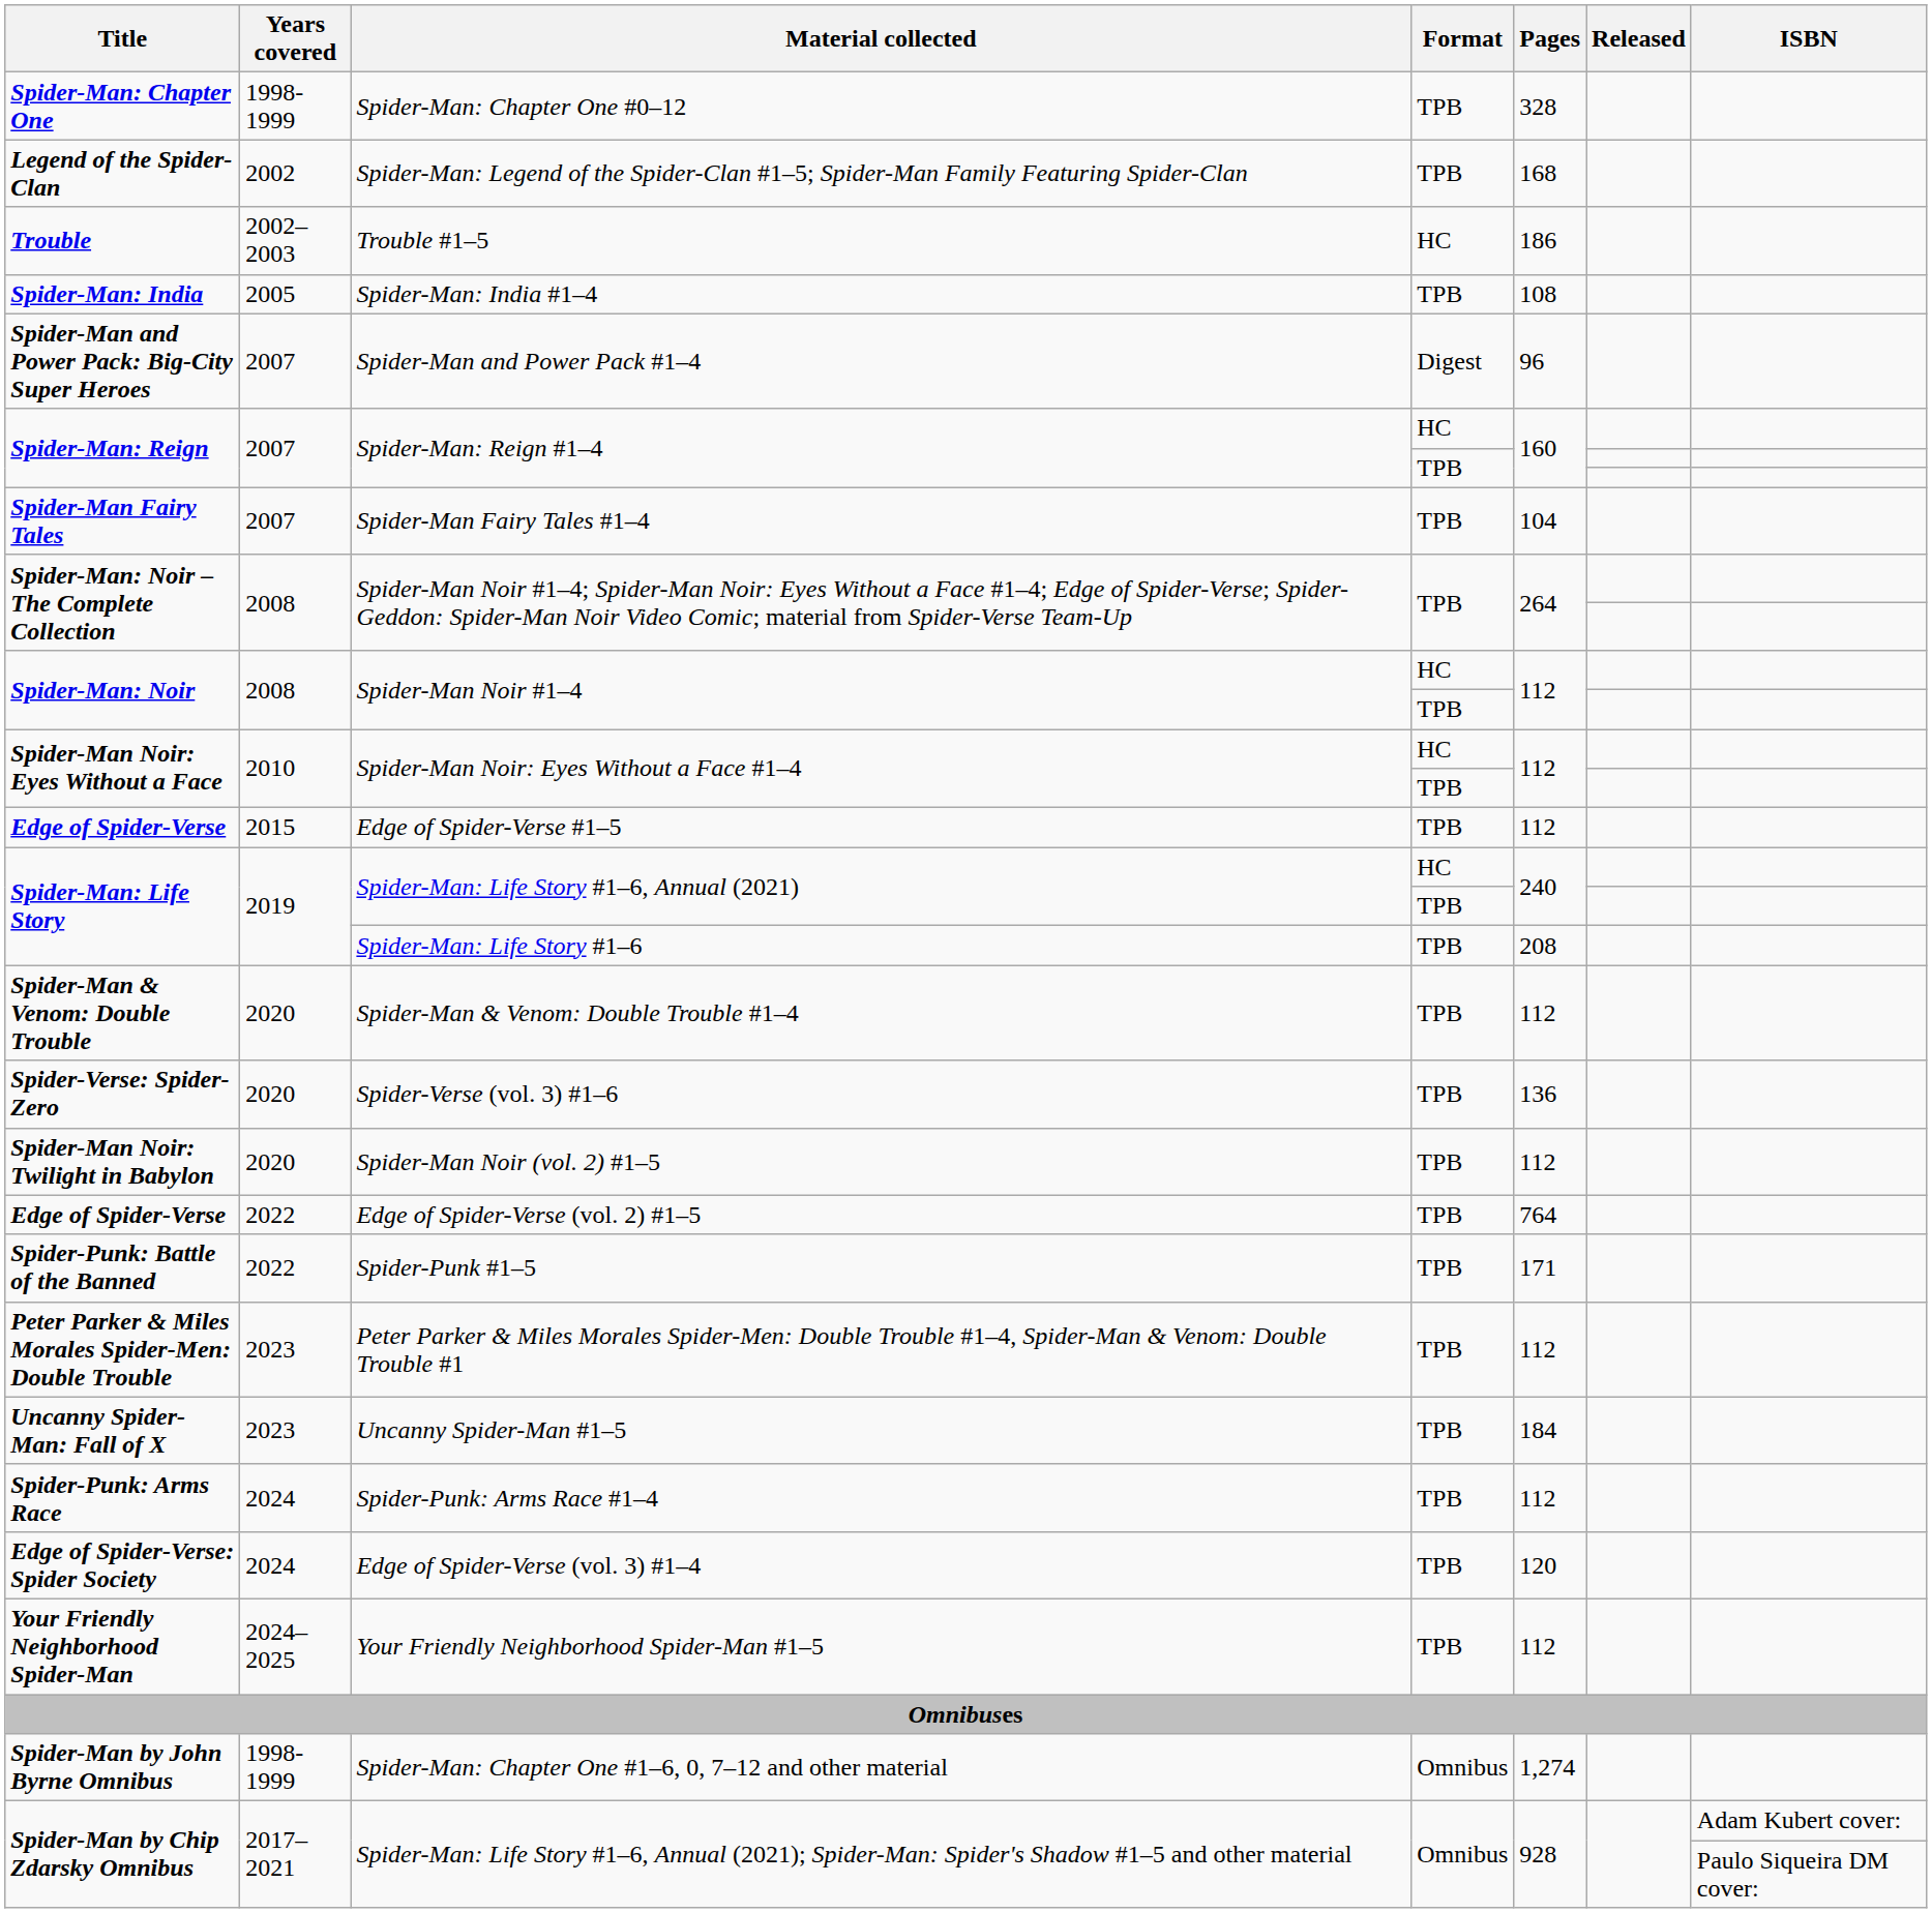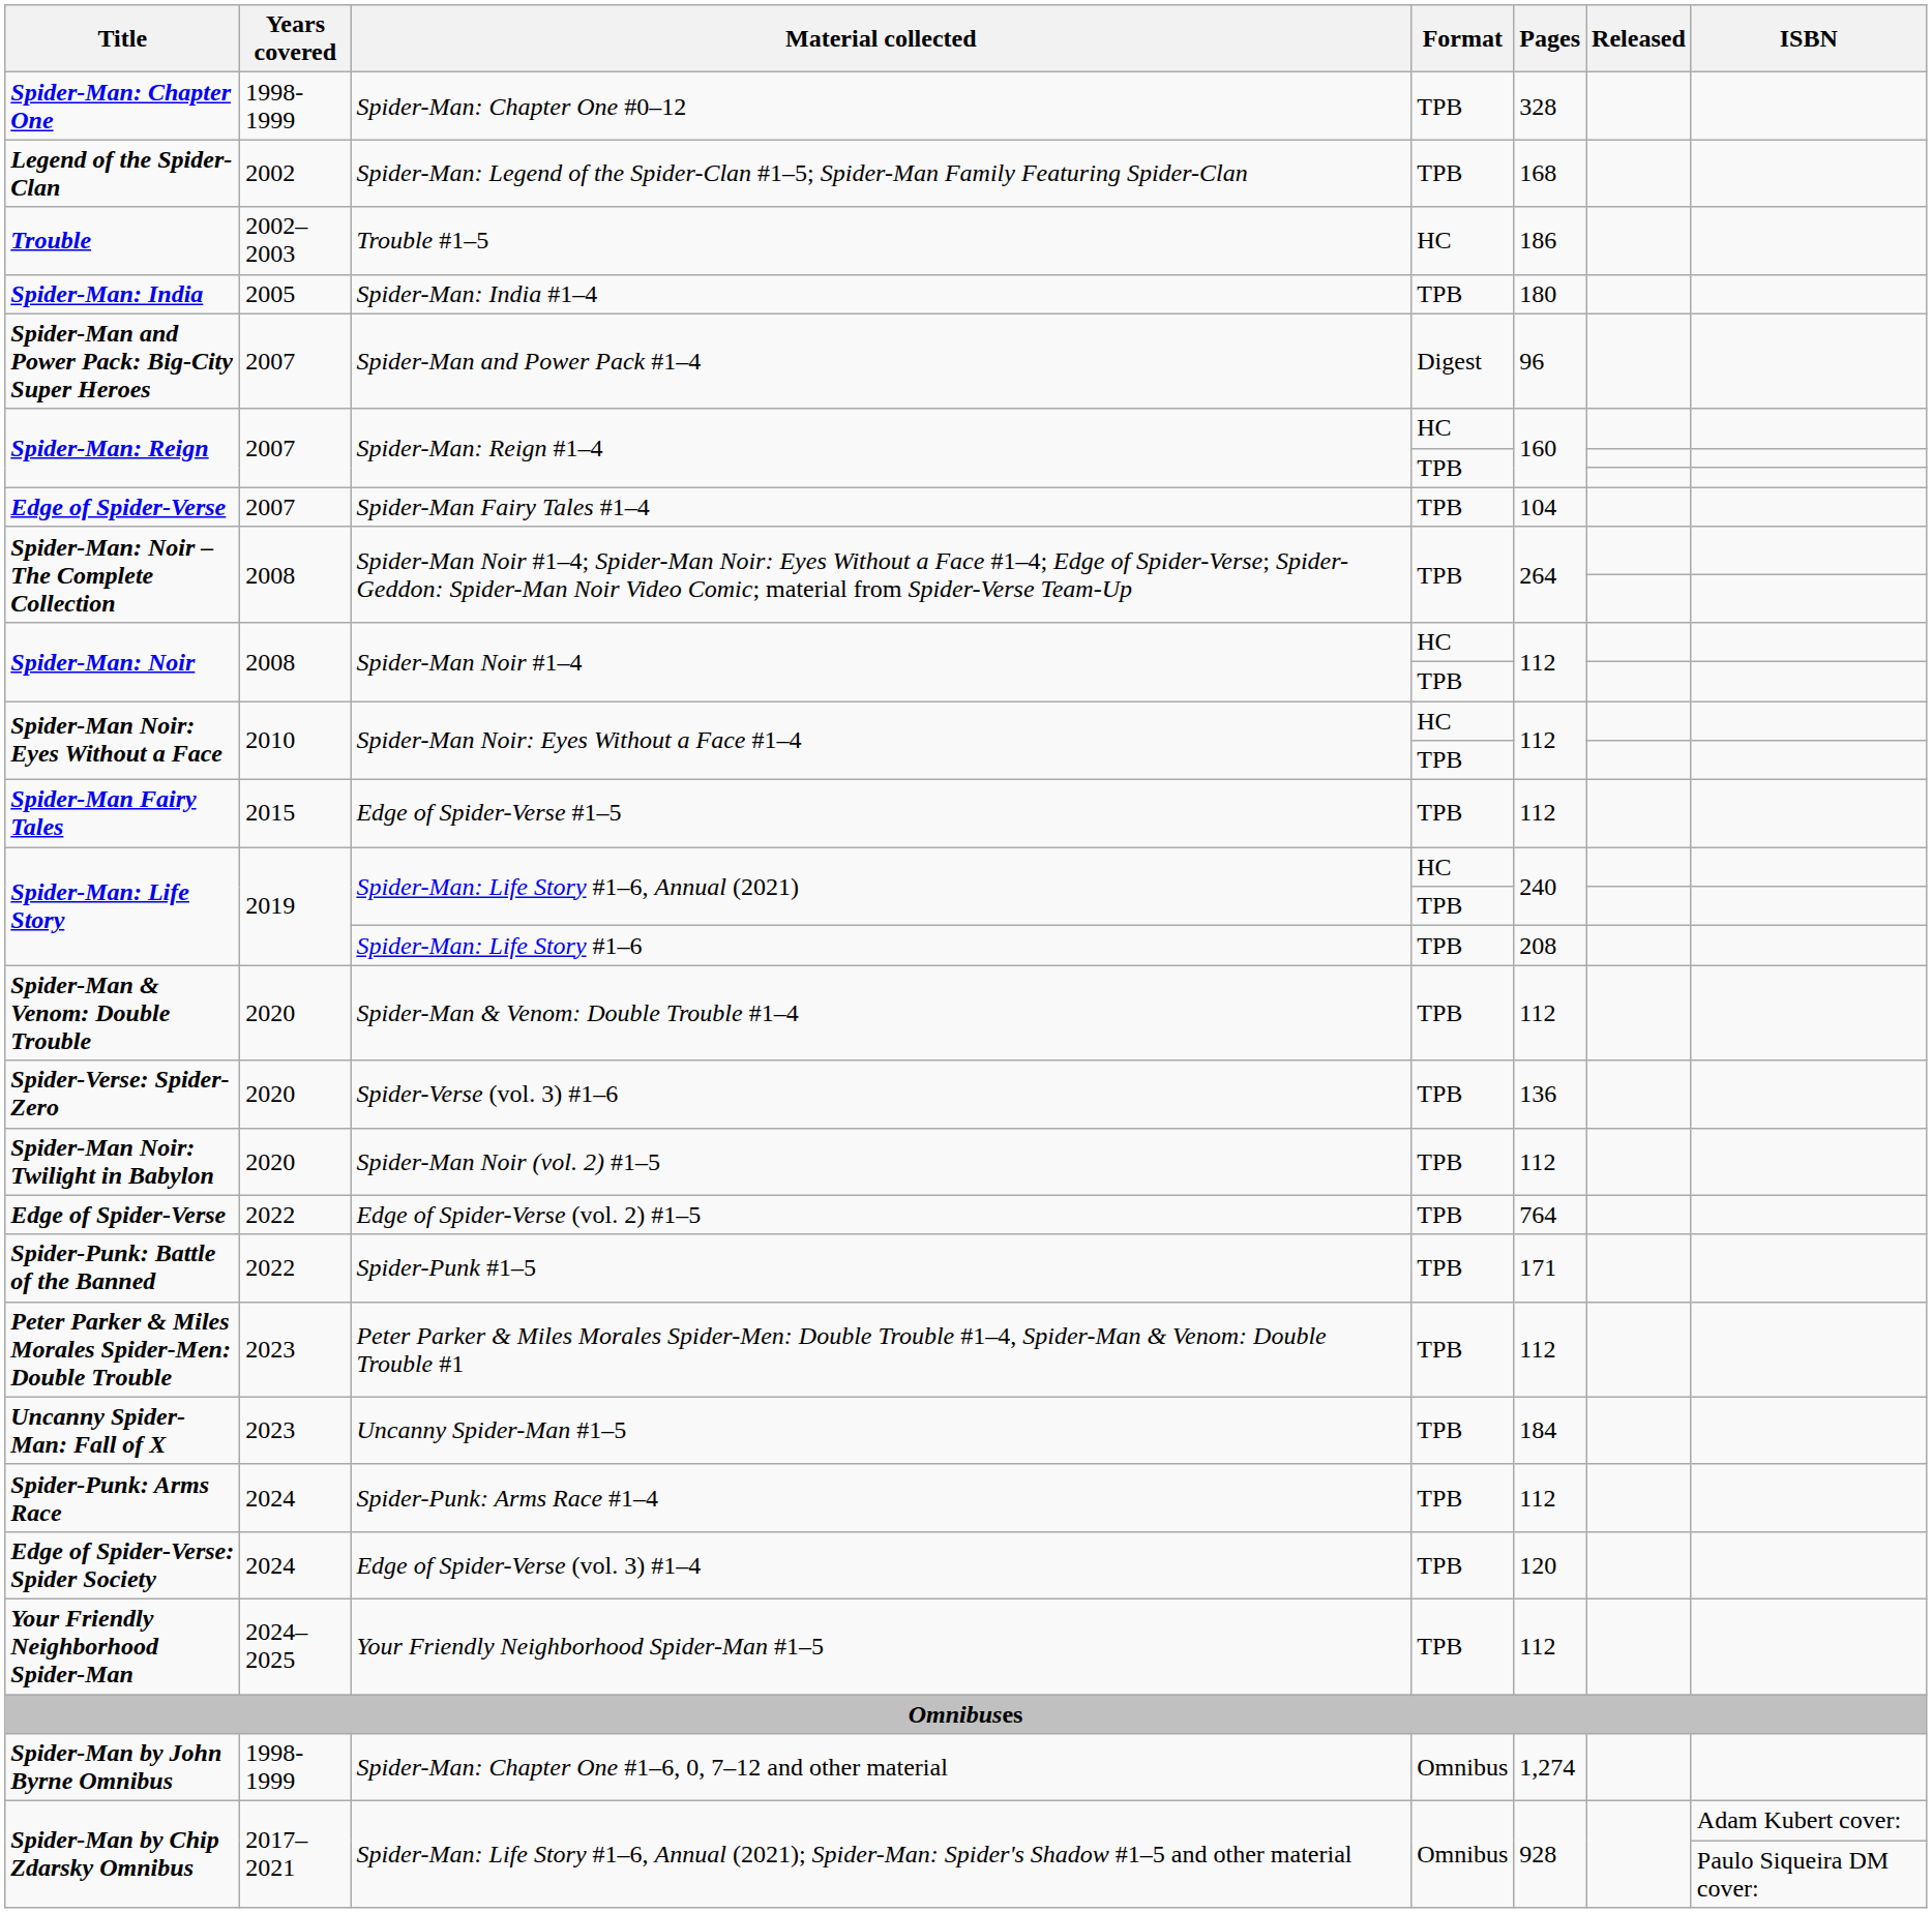 <table class="wikitable sortable" width=98%>
 <tr>
 <th ! style="width: 9em;">Title</th>
 <th style="width: 4em;">Years covered</th>
 <th>Material collected</th>
 <th>Format</th>
 <th>Pages</th>
 <th>Released</th>
 <th class="unsortable" style="width: 9em;">ISBN</th>
 </tr>
 <tr>
 <td><strong><em><a href='#'>Spider-Man: Chapter One</a></em></strong></td>
 <td>1998-1999</td>
 <td><em>Spider-Man: Chapter One</em> #0–12</td>
 <td>TPB</td>
 <td>328</td>
 <td></td>
 <td></td>
 </tr>
 <tr>
 <td><strong><em>Legend of the Spider-Clan</em></strong></td>
 <td>2002</td>
 <td><em>Spider-Man: Legend of the Spider-Clan</em> #1–5; <em>Spider-Man Family Featuring Spider-Clan</em></td>
 <td>TPB</td>
 <td>168</td>
 <td></td>
 <td></td>
 </tr>
 <tr>
 <td><strong><em><a href='#'>Trouble</a></em></strong></td>
 <td>2002–2003</td>
 <td><em>Trouble</em> #1–5</td>
 <td>HC</td>
 <td>186</td>
 <td></td>
 <td></td>
 </tr>
 <tr>
 <td><strong><em><a href='#'>Spider-Man: India</a></em></strong></td>
 <td>2005</td>
 <td><em>Spider-Man: India</em> #1–4</td>
 <td>TPB</td>
-<td>108</td>
+<td>180</td>
 <td></td>
 <td></td>
 </tr>
 <tr>
 <td><strong><em>Spider-Man and Power Pack: Big-City Super Heroes</em></strong></td>
 <td>2007</td>
 <td><em>Spider-Man and Power Pack</em> #1–4</td>
 <td>Digest</td>
 <td>96</td>
 <td></td>
 <td></td>
 </tr>
 <tr>
 <td rowspan="3"><strong><em><a href='#'>Spider-Man: Reign</a></em></strong></td>
 <td rowspan="3">2007</td>
 <td rowspan="3"><em>Spider-Man: Reign</em> #1–4</td>
 <td>HC</td>
 <td rowspan="3">160</td>
 <td></td>
 <td></td>
 </tr>
 <tr>
 <td rowspan="2">TPB</td>
 <td></td>
 <td></td>
 </tr>
 <tr>
 <td></td>
 <td></td>
 </tr>
 <tr>
-<td><strong><em><a href='#'>Spider-Man Fairy Tales</a></em></strong></td>
+<td><strong><em><a href='#'>Edge of Spider-Verse</a></em></strong></td>
 <td>2007</td>
 <td><em>Spider-Man Fairy Tales</em> #1–4</td>
 <td>TPB</td>
 <td>104</td>
 <td></td>
 <td></td>
 </tr>
 <tr>
 <td rowspan="2"><strong><em>Spider-Man: Noir – The Complete Collection</em></strong></td>
 <td rowspan="2">2008</td>
 <td rowspan="2"><em>Spider-Man Noir</em> #1–4; <em>Spider-Man Noir: Eyes Without a Face</em> #1–4; <em>Edge of Spider-Verse</em>; <em>Spider-Geddon: Spider-Man Noir Video Comic</em>; material from <em>Spider-Verse Team-Up</em></td>
 <td rowspan="2">TPB</td>
 <td rowspan="2">264</td>
 <td></td>
 <td></td>
 </tr>
 <tr>
 <td></td>
 <td></td>
 </tr>
 <tr>
 <td rowspan="2"><strong><em><a href='#'>Spider-Man: Noir</a></em></strong></td>
 <td rowspan="2">2008</td>
 <td rowspan="2"><em>Spider-Man Noir</em> #1–4</td>
 <td>HC</td>
 <td rowspan="2">112</td>
 <td></td>
 <td></td>
 </tr>
 <tr>
 <td>TPB</td>
 <td></td>
 <td></td>
 </tr>
 <tr>
 <td rowspan="2"><strong><em>Spider-Man Noir: Eyes Without a Face</em></strong></td>
 <td rowspan="2">2010</td>
 <td rowspan="2"><em>Spider-Man Noir: Eyes Without a Face</em> #1–4</td>
 <td>HC</td>
 <td rowspan="2">112</td>
 <td></td>
 <td></td>
 </tr>
 <tr>
 <td>TPB</td>
 <td></td>
 <td></td>
 </tr>
 <tr>
-<td><strong><em><a href='#'>Edge of Spider-Verse</a></em></strong></td>
+<td><strong><em><a href='#'>Spider-Man Fairy Tales</a></em></strong></td>
 <td>2015</td>
 <td><em>Edge of Spider-Verse</em> #1–5</td>
 <td>TPB</td>
 <td>112</td>
 <td></td>
 <td></td>
 </tr>
 <tr>
 <td rowspan="3"><strong><em><a href='#'>Spider-Man: Life Story</a></em></strong></td>
 <td rowspan="3">2019</td>
 <td rowspan="2"><em><a href='#'>Spider-Man: Life Story</a></em> #1–6, <em>Annual</em> (2021)</td>
 <td>HC</td>
 <td rowspan="2">240</td>
 <td></td>
 <td></td>
 </tr>
 <tr>
 <td>TPB</td>
 <td></td>
 <td></td>
 </tr>
 <tr>
 <td><em><a href='#'>Spider-Man: Life Story</a></em> #1–6</td>
 <td>TPB</td>
 <td>208</td>
 <td></td>
 <td></td>
 </tr>
 <tr>
 <td><strong><em>Spider-Man & Venom: Double Trouble</em></strong></td>
 <td>2020</td>
 <td><em>Spider-Man & Venom: Double Trouble</em> #1–4</td>
 <td>TPB</td>
 <td>112</td>
 <td></td>
 <td></td>
 </tr>
 <tr>
 <td><strong><em>Spider-Verse: Spider-Zero</em></strong></td>
 <td>2020</td>
 <td><em>Spider-Verse</em> (vol. 3) #1–6</td>
 <td>TPB</td>
 <td>136</td>
 <td></td>
 <td></td>
 </tr>
 <tr>
 <td><strong><em>Spider-Man Noir: Twilight in Babylon</em></strong></td>
 <td>2020</td>
 <td><em>Spider-Man Noir (vol. 2)</em> #1–5</td>
 <td>TPB</td>
 <td>112</td>
 <td></td>
 <td></td>
 </tr>
 <tr>
 <td><strong><em>Edge of Spider-Verse</em></strong></td>
 <td>2022</td>
 <td><em>Edge of Spider-Verse</em> (vol. 2) #1–5</td>
 <td>TPB</td>
 <td>764</td>
 <td></td>
 <td></td>
 </tr>
 <tr>
 <td><strong><em>Spider-Punk: Battle of the Banned</em></strong></td>
 <td>2022</td>
 <td><em>Spider-Punk</em> #1–5</td>
 <td>TPB</td>
 <td>171</td>
 <td></td>
 <td></td>
 </tr>
 <tr>
 <td><strong><em>Peter Parker & Miles Morales Spider-Men: Double Trouble</em></strong></td>
 <td>2023</td>
 <td><em>Peter Parker & Miles Morales Spider-Men: Double Trouble</em> #1–4, <em>Spider-Man & Venom: Double Trouble</em> #1</td>
 <td>TPB</td>
 <td>112</td>
 <td></td>
 <td></td>
 </tr>
 <tr>
 <td><strong><em>Uncanny Spider-Man: Fall of X</em></strong></td>
 <td>2023</td>
 <td><em>Uncanny Spider-Man</em> #1–5</td>
 <td>TPB</td>
 <td>184</td>
 <td></td>
 <td></td>
 </tr>
 <tr>
 <td><strong><em>Spider-Punk: Arms Race</em></strong></td>
 <td>2024</td>
 <td><em>Spider-Punk: Arms Race</em> #1–4</td>
 <td>TPB</td>
 <td>112</td>
 <td></td>
 <td></td>
 </tr>
 <tr>
 <td><strong><em>Edge of Spider-Verse: Spider Society</em></strong></td>
 <td>2024</td>
 <td><em>Edge of Spider-Verse</em> (vol. 3) #1–4</td>
 <td>TPB</td>
 <td>120</td>
 <td></td>
 <td></td>
 </tr>
 <tr>
 <td><strong><em>Your Friendly Neighborhood Spider-Man</em></strong></td>
 <td>2024–2025</td>
 <td><em>Your Friendly Neighborhood Spider-Man</em> #1–5</td>
 <td>TPB</td>
 <td>112</td>
 <td></td>
 <td></td>
 </tr>
 <tr>
 <th colspan="8" style="background-color: silver;"><em>Omnibus</em>es</th>
 </tr>
 <tr>
 <td><strong><em>Spider-Man by John Byrne Omnibus</em></strong></td>
 <td>1998-1999</td>
 <td><em>Spider-Man: Chapter One</em> #1–6, 0, 7–12 and other material</td>
 <td>Omnibus</td>
 <td>1,274</td>
 <td></td>
 <td></td>
 </tr>
 <tr>
 <td rowspan="2"><strong><em>Spider-Man by Chip Zdarsky Omnibus</em></strong></td>
 <td rowspan="2">2017–2021</td>
 <td rowspan="2"><em>Spider-Man: Life Story</em> #1–6, <em>Annual</em> (2021); <em>Spider-Man: Spider's Shadow</em> #1–5 and other material</td>
 <td rowspan="2">Omnibus</td>
 <td rowspan="2">928</td>
 <td rowspan="2"></td>
 <td>Adam Kubert cover: </td>
 </tr>
 <tr>
 <td>Paulo Siqueira DM cover: </td>
 </tr>
 </table>
